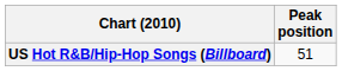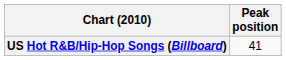 <table class="wikitable plainrowheaders">
 <tr>
 <th scope="col">Chart (2010)</th>
 <th scope="col">Peak<br>position</th>
 </tr>
 <tr>
 <th scope="row">US <a href='#'>Hot R&B/Hip-Hop Songs</a> (<em><a href='#'>Billboard</a></em>)</th>
-<td align="center">51</td>
+<td align="center">41</td>
 </tr>
 </table>
